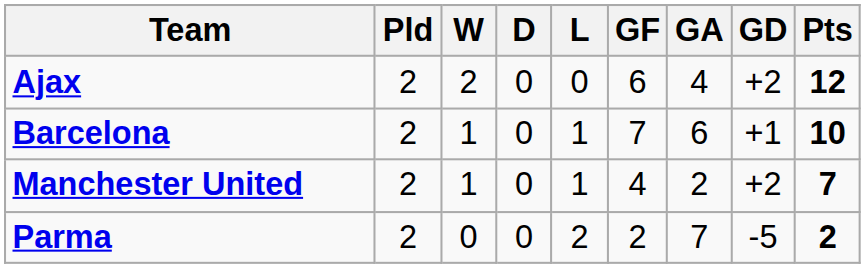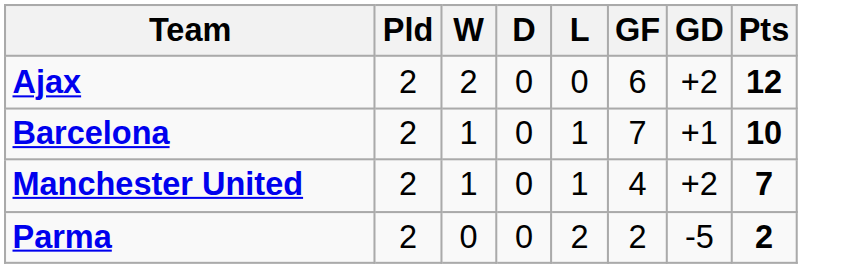 <table class="wikitable" style="text-align: center;">
 <tr>
 <th width="175">Team</th>
 <th width="20">Pld</th>
 <th width="20">W</th>
 <th width="20">D</th>
 <th width="20">L</th>
 <th width="20">GF</th>
-<th width="20">GA</th>
 <th width="20">GD</th>
 <th width="20">Pts</th>
 </tr>
 <tr>
 <td align=left> <strong><a href='#'>Ajax</a></strong></td>
 <td>2</td>
 <td>2</td>
 <td>0</td>
 <td>0</td>
 <td>6</td>
-<td>4</td>
 <td>+2</td>
 <td><strong>12</strong></td>
 </tr>
 <tr>
 <td align=left> <strong><a href='#'>Barcelona</a></strong></td>
 <td>2</td>
 <td>1</td>
 <td>0</td>
 <td>1</td>
 <td>7</td>
-<td>6</td>
 <td>+1</td>
 <td><strong>10</strong></td>
 </tr>
 <tr>
 <td align=left> <strong><a href='#'>Manchester United</a></strong></td>
 <td>2</td>
 <td>1</td>
 <td>0</td>
 <td>1</td>
 <td>4</td>
-<td>2</td>
 <td>+2</td>
 <td><strong>7</strong></td>
 </tr>
 <tr>
 <td align=left> <strong><a href='#'>Parma</a></strong></td>
 <td>2</td>
 <td>0</td>
 <td>0</td>
 <td>2</td>
 <td>2</td>
-<td>7</td>
 <td>-5</td>
 <td><strong>2</strong></td>
 </tr>
 </table>
